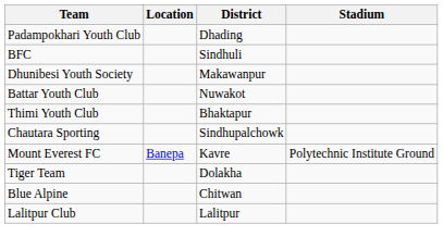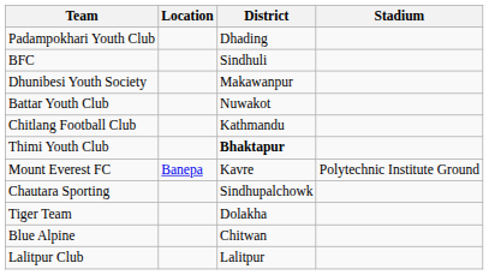 <table class="wikitable sortable">
 <tr>
 <th>Team</th>
 <th>Location</th>
 <th>District</th>
 <th>Stadium</th>
 </tr>
 <tr>
 <td>Padampokhari Youth Club</td>
 <td></td>
 <td>Dhading</td>
 <td></td>
 </tr>
 <tr>
 <td>BFC</td>
 <td></td>
 <td>Sindhuli</td>
 <td></td>
 </tr>
 <tr>
 <td>Dhunibesi Youth Society</td>
 <td></td>
 <td>Makawanpur</td>
 <td></td>
 </tr>
 <tr>
 <td>Battar Youth Club</td>
 <td></td>
 <td>Nuwakot</td>
 <td></td>
 </tr>
 <tr>
-<td>Thimi Youth Club</td>
+<td>Chitlang Football Club</td>
 <td></td>
-<td>Bhaktapur</td>
+<td>Kathmandu</td>
 <td></td>
 </tr>
 <tr>
-<td>Chautara Sporting</td>
+<td>Thimi Youth Club</td>
 <td></td>
-<td>Sindhupalchowk</td>
+<td><strong>Bhaktapur</strong></td>
 <td></td>
 </tr>
 <tr>
 <td>Mount Everest FC</td>
 <td><a href='#'>Banepa</a></td>
 <td>Kavre</td>
 <td>Polytechnic Institute Ground</td>
+</tr>
+<tr>
+<td>Chautara Sporting</td>
+<td></td>
+<td>Sindhupalchowk</td>
+<td></td>
 </tr>
 <tr>
 <td>Tiger Team</td>
 <td></td>
 <td>Dolakha</td>
 <td></td>
 </tr>
 <tr>
 <td>Blue Alpine</td>
 <td></td>
 <td>Chitwan</td>
 <td></td>
 </tr>
 <tr>
 <td>Lalitpur Club</td>
 <td></td>
 <td>Lalitpur</td>
 <td></td>
 </tr>
 </table>
